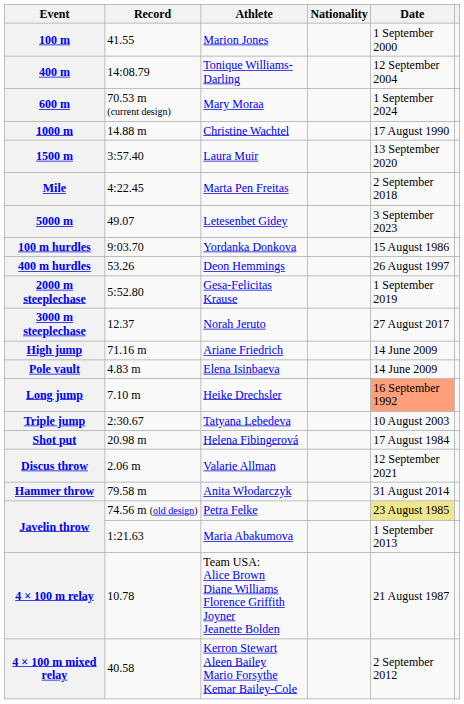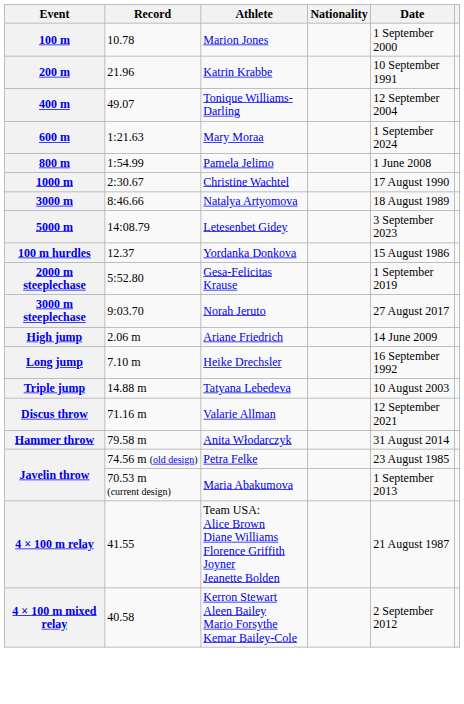 <table class="wikitable plainrowheaders">
 <tr>
 <th scope="col">Event</th>
 <th scope="col">Record</th>
 <th scope="col">Athlete</th>
 <th scope="col">Nationality</th>
 <th scope="col">Date</th>
 <th scope="col"></th>
 </tr>
 <tr>
 <th scope="row"><a href='#'>100 m</a></th>
-<td>41.55</td>
+<td>10.78</td>
 <td><a href='#'>Marion Jones</a></td>
 <td></td>
 <td>1 September 2000</td>
 <td></td>
 </tr>
 <tr>
+<th scope="row"><a href='#'>200 m</a></th>
+<td>21.96 </td>
+<td><a href='#'>Katrin Krabbe</a></td>
+<td></td>
+<td>10 September 1991</td>
+<td></td>
+</tr>
+<tr>
 <th scope="row"><a href='#'>400 m</a></th>
-<td>14:08.79</td>
+<td>49.07</td>
 <td><a href='#'>Tonique Williams-Darling</a></td>
 <td></td>
 <td>12 September 2004</td>
 <td></td>
 </tr>
 <tr>
 <th scope="row"><a href='#'>600 m</a></th>
-<td>70.53 m <small>(current design)</small></td>
+<td>1:21.63</td>
 <td><a href='#'>Mary Moraa</a></td>
 <td></td>
 <td>1 September 2024</td>
 <td></td>
 </tr>
 <tr>
+<th scope="row"><a href='#'>800 m</a></th>
+<td>1:54.99</td>
+<td><a href='#'>Pamela Jelimo</a></td>
+<td></td>
+<td>1 June 2008</td>
+<td></td>
+</tr>
+<tr>
 <th scope="row"><a href='#'>1000 m</a></th>
-<td>14.88 m </td>
+<td>2:30.67</td>
 <td><a href='#'>Christine Wachtel</a></td>
 <td></td>
 <td>17 August 1990</td>
 <td></td>
 </tr>
 <tr>
-<th scope="row"><a href='#'>1500 m</a></th>
-<td>3:57.40</td>
-<td><a href='#'>Laura Muir</a></td>
+<th scope="row"><a href='#'>3000 m</a></th>
+<td>8:46.66</td>
+<td><a href='#'>Natalya Artyomova</a></td>
 <td></td>
-<td>13 September 2020</td>
-<td></td>
-</tr>
-<tr>
-<th scope="row"><a href='#'>Mile</a></th>
-<td>4:22.45</td>
-<td><a href='#'>Marta Pen Freitas</a></td>
-<td></td>
-<td>2 September 2018</td>
+<td>18 August 1989</td>
 <td></td>
 </tr>
 <tr>
 <th scope="row"><a href='#'>5000 m</a></th>
-<td>49.07</td>
+<td>14:08.79</td>
 <td><a href='#'>Letesenbet Gidey</a></td>
 <td></td>
 <td>3 September 2023</td>
 <td></td>
 </tr>
 <tr>
 <th scope="row"><a href='#'>100 m hurdles</a></th>
-<td>9:03.70</td>
+<td>12.37 </td>
 <td><a href='#'>Yordanka Donkova</a></td>
 <td></td>
 <td>15 August 1986</td>
-<td></td>
-</tr>
-<tr>
-<th scope="row"><a href='#'>400 m hurdles</a></th>
-<td>53.26</td>
-<td><a href='#'>Deon Hemmings</a></td>
-<td></td>
-<td>26 August 1997</td>
 <td></td>
 </tr>
 <tr>
 <th scope="row"><a href='#'>2000 m steeplechase</a></th>
 <td>5:52.80</td>
 <td><a href='#'>Gesa-Felicitas Krause</a></td>
 <td></td>
 <td>1 September 2019</td>
 <td></td>
 </tr>
 <tr>
 <th scope="row"><a href='#'>3000 m steeplechase</a></th>
-<td>12.37 </td>
+<td>9:03.70</td>
 <td><a href='#'>Norah Jeruto</a></td>
 <td></td>
 <td>27 August 2017</td>
 <td></td>
 </tr>
 <tr>
 <th scope="row"><a href='#'>High jump</a></th>
-<td>71.16 m</td>
+<td>2.06 m</td>
 <td><a href='#'>Ariane Friedrich</a></td>
-<td></td>
-<td>14 June 2009</td>
-<td></td>
-</tr>
-<tr>
-<th scope="row"><a href='#'>Pole vault</a></th>
-<td>4.83 m</td>
-<td><a href='#'>Elena Isinbaeva</a></td>
 <td></td>
 <td>14 June 2009</td>
 <td></td>
 </tr>
 <tr>
 <th scope="row"><a href='#'>Long jump</a></th>
 <td>7.10 m</td>
 <td><a href='#'>Heike Drechsler</a></td>
 <td></td>
-<td style="background: lightsalmon;">16 September 1992</td>
+<td>16 September 1992</td>
 <td></td>
 </tr>
 <tr>
 <th scope="row"><a href='#'>Triple jump</a></th>
-<td>2:30.67</td>
+<td>14.88 m </td>
 <td><a href='#'>Tatyana Lebedeva</a></td>
 <td></td>
 <td>10 August 2003</td>
 <td></td>
 </tr>
 <tr>
-<th scope="row"><a href='#'>Shot put</a></th>
-<td>20.98 m</td>
-<td><a href='#'>Helena Fibingerová</a></td>
-<td></td>
-<td>17 August 1984</td>
-<td></td>
-</tr>
-<tr>
 <th scope="row"><a href='#'>Discus throw</a></th>
-<td>2.06 m</td>
+<td>71.16 m</td>
 <td><a href='#'>Valarie Allman</a></td>
 <td></td>
 <td>12 September 2021</td>
 <td></td>
 </tr>
 <tr>
 <th scope="row"><a href='#'>Hammer throw</a></th>
 <td>79.58 m</td>
 <td><a href='#'>Anita Włodarczyk</a></td>
 <td></td>
 <td>31 August 2014</td>
 <td></td>
 </tr>
 <tr>
 <th scope="rowgroup" rowspan="2"><a href='#'>Javelin throw</a></th>
 <td>74.56 m <small>(<a href='#'>old design</a>)</small></td>
 <td><a href='#'>Petra Felke</a></td>
 <td></td>
-<td style="background: khaki;">23 August 1985</td>
+<td>23 August 1985</td>
 <td></td>
 </tr>
 <tr>
-<td>1:21.63</td>
+<td>70.53 m <small>(current design)</small></td>
 <td><a href='#'>Maria Abakumova</a></td>
 <td></td>
 <td>1 September 2013</td>
 <td></td>
 </tr>
 <tr>
 <th scope="row"><a href='#'>4 × 100 m relay</a></th>
-<td>10.78</td>
+<td>41.55</td>
 <td>Team USA:<br><a href='#'>Alice Brown</a><br><a href='#'>Diane Williams</a><br><a href='#'>Florence Griffith Joyner</a><br><a href='#'>Jeanette Bolden</a></td>
 <td></td>
 <td>21 August 1987</td>
 <td></td>
 </tr>
 <tr>
 <th scope="row"><a href='#'>4 × 100 m mixed relay</a></th>
 <td>40.58</td>
 <td><a href='#'>Kerron Stewart</a><br><a href='#'>Aleen Bailey</a><br><a href='#'>Mario Forsythe</a><br><a href='#'>Kemar Bailey-Cole</a></td>
 <td></td>
 <td>2 September 2012</td>
 <td></td>
 </tr>
 </table>
